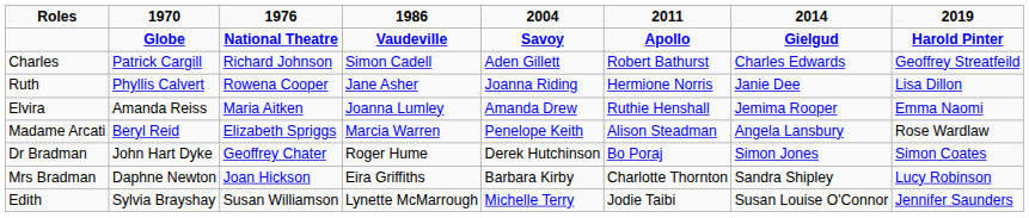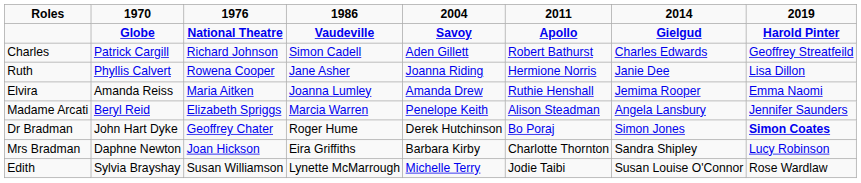 <table class="wikitable sortable plainrowheaders" style="text-align: left; margin-right: 0;">
 <tr style="text-align:center;">
 <td><strong>Roles</strong></td>
 <td><strong>1970</strong></td>
 <td><strong>1976</strong></td>
 <td><strong>1986</strong></td>
 <td><strong>2004</strong></td>
 <td><strong>2011</strong></td>
 <td><strong>2014</strong></td>
 <td><strong>2019</strong></td>
 </tr>
 <tr style="text-align:center;">
 <td></td>
 <td><strong><a href='#'>Globe</a></strong></td>
 <td><strong><a href='#'>National Theatre</a> </strong></td>
 <td><strong><a href='#'>Vaudeville</a></strong></td>
 <td><strong><a href='#'>Savoy</a></strong></td>
 <td><strong><a href='#'>Apollo</a></strong></td>
 <td><strong><a href='#'>Gielgud</a></strong></td>
 <td><strong><a href='#'>Harold Pinter</a></strong></td>
 </tr>
 <tr>
 <td>Charles</td>
 <td><a href='#'>Patrick Cargill</a></td>
 <td><a href='#'>Richard Johnson</a></td>
 <td><a href='#'>Simon Cadell</a></td>
 <td><a href='#'>Aden Gillett</a></td>
 <td><a href='#'>Robert Bathurst</a></td>
 <td><a href='#'>Charles Edwards</a></td>
 <td><a href='#'>Geoffrey Streatfeild</a></td>
 </tr>
 <tr>
 <td>Ruth</td>
 <td><a href='#'>Phyllis Calvert</a></td>
 <td><a href='#'>Rowena Cooper</a></td>
 <td><a href='#'>Jane Asher</a></td>
 <td><a href='#'>Joanna Riding</a></td>
 <td><a href='#'>Hermione Norris</a></td>
 <td><a href='#'>Janie Dee</a></td>
 <td><a href='#'>Lisa Dillon</a></td>
 </tr>
 <tr>
 <td>Elvira</td>
 <td>Amanda Reiss</td>
 <td><a href='#'>Maria Aitken</a></td>
 <td><a href='#'>Joanna Lumley</a></td>
 <td><a href='#'>Amanda Drew</a></td>
 <td><a href='#'>Ruthie Henshall</a></td>
 <td><a href='#'>Jemima Rooper</a></td>
 <td><a href='#'>Emma Naomi</a></td>
 </tr>
 <tr>
 <td>Madame Arcati</td>
 <td><a href='#'>Beryl Reid</a></td>
 <td><a href='#'>Elizabeth Spriggs</a></td>
 <td><a href='#'>Marcia Warren</a></td>
 <td><a href='#'>Penelope Keith</a></td>
 <td><a href='#'>Alison Steadman</a></td>
 <td><a href='#'>Angela Lansbury</a></td>
-<td>Rose Wardlaw</td>
+<td><a href='#'>Jennifer Saunders</a></td>
 </tr>
 <tr>
 <td>Dr Bradman</td>
 <td>John Hart Dyke</td>
 <td><a href='#'>Geoffrey Chater</a></td>
 <td>Roger Hume</td>
 <td>Derek Hutchinson</td>
 <td><a href='#'>Bo Poraj</a></td>
 <td><a href='#'>Simon Jones</a></td>
-<td><a href='#'>Simon Coates</a></td>
+<td><strong><a href='#'>Simon Coates</a></strong></td>
 </tr>
 <tr>
 <td>Mrs Bradman</td>
 <td>Daphne Newton</td>
 <td><a href='#'>Joan Hickson</a></td>
 <td>Eira Griffiths</td>
 <td>Barbara Kirby</td>
 <td>Charlotte Thornton</td>
 <td>Sandra Shipley</td>
 <td><a href='#'>Lucy Robinson</a></td>
 </tr>
 <tr>
 <td>Edith</td>
 <td>Sylvia Brayshay</td>
 <td>Susan Williamson</td>
 <td>Lynette McMarrough</td>
 <td><a href='#'>Michelle Terry</a></td>
 <td>Jodie Taibi</td>
 <td>Susan Louise O'Connor</td>
-<td><a href='#'>Jennifer Saunders</a></td>
+<td>Rose Wardlaw</td>
 </tr>
 </table>
